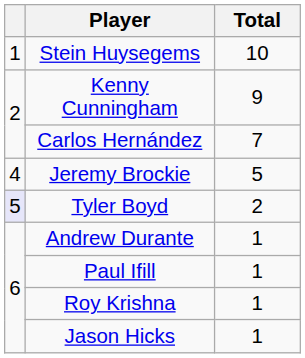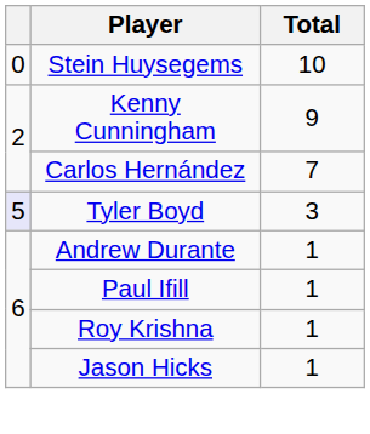 <table class="wikitable" style="text-align:center">
 <tr>
 <th></th>
 <th width=140>Player</th>
 <th width=60>Total</th>
 </tr>
 <tr>
-<td rowspan=1>1</td>
+<td rowspan=1>0</td>
 <td><a href='#'>Stein Huysegems</a></td>
 <td>10</td>
 </tr>
 <tr>
 <td rowspan=2>2</td>
 <td><a href='#'>Kenny Cunningham</a></td>
 <td>9</td>
 </tr>
 <tr>
 <td><a href='#'>Carlos Hernández</a></td>
 <td>7</td>
 </tr>
 <tr>
-<td rowspan=1>4</td>
-<td><a href='#'>Jeremy Brockie</a></td>
-<td>5</td>
-</tr>
-<tr>
 <td style="background: lavender;">5</td>
 <td><a href='#'>Tyler Boyd</a></td>
-<td>2</td>
+<td>3</td>
 </tr>
 <tr>
 <td rowspan=4>6</td>
 <td><a href='#'>Andrew Durante</a></td>
 <td>1</td>
 </tr>
 <tr>
 <td><a href='#'>Paul Ifill</a></td>
 <td>1</td>
 </tr>
 <tr>
 <td><a href='#'>Roy Krishna</a></td>
 <td>1</td>
 </tr>
 <tr>
 <td><a href='#'>Jason Hicks</a></td>
 <td>1</td>
 </tr>
 </table>
